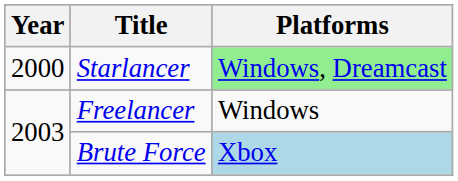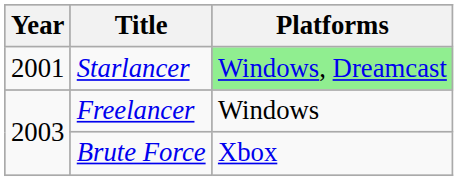 <table class="wikitable">
 <tr>
 <th>Year</th>
 <th>Title</th>
 <th>Platforms</th>
 </tr>
 <tr>
-<td>2000</td>
+<td>2001</td>
 <td><em><a href='#'>Starlancer</a></em></td>
 <td style="background: lightgreen;"><a href='#'>Windows</a>, <a href='#'>Dreamcast</a></td>
 </tr>
 <tr>
 <td rowspan="2">2003</td>
 <td><em><a href='#'>Freelancer</a></em></td>
 <td>Windows</td>
 </tr>
 <tr>
 <td><em><a href='#'>Brute Force</a></em></td>
-<td style="background: lightblue;"><a href='#'>Xbox</a></td>
+<td><a href='#'>Xbox</a></td>
 </tr>
 </table>
